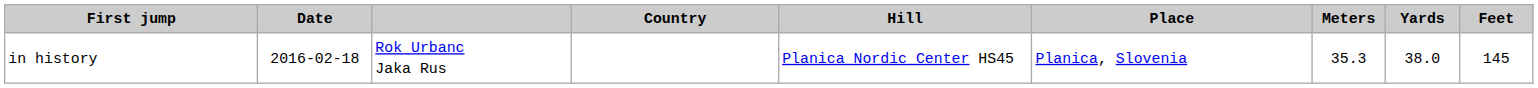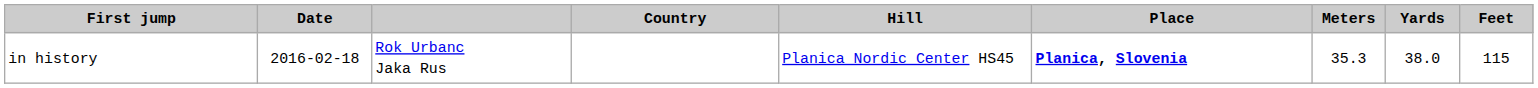 <table class="wikitable plainrowheaders" style="background:#fff; font-size:86%; line-height:16px; border:grey solid 1px; border-collapse:collapse;">
 <tr style="background:#ccc; text-align:center;">
 <th style="background-color: #ccc;" width=185>First jump</th>
 <th style="background-color: #ccc;" width=80>Date</th>
 <th style="background-color: #ccc;" width=145></th>
 <th style="background-color: #ccc;" width=150>Country</th>
 <th style="background-color: #ccc;" width=185>Hill</th>
 <th style="background-color: #ccc;" width=205>Place</th>
 <th style="background-color: #ccc;" width=50>Meters</th>
 <th style="background-color: #ccc;" width=50>Yards</th>
 <th style="background-color: #ccc;" width=50>Feet</th>
 </tr>
 <tr>
 <td>in history</td>
 <td align=center>2016-02-18</td>
 <td><a href='#'>Rok Urbanc</a><br>Jaka Rus</td>
 <td><br></td>
 <td><a href='#'>Planica Nordic Center</a>  HS45</td>
-<td><a href='#'>Planica</a>, <a href='#'>Slovenia</a></td>
+<td><strong><a href='#'>Planica</a>, <a href='#'>Slovenia</a></strong></td>
 <td align=center>35.3</td>
 <td align=center>38.0</td>
-<td align=center>145</td>
+<td align=center>115</td>
 </tr>
 </table>
